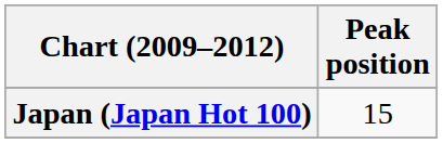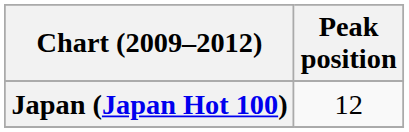 <table class="wikitable plainrowheaders sortable" style="text-align:center">
 <tr>
 <th scope="col">Chart (2009–2012)</th>
 <th scope="col">Peak<br>position</th>
 </tr>
 <tr>
 </tr>
 <tr>
 </tr>
 <tr>
 </tr>
 <tr>
 </tr>
 <tr>
 </tr>
 <tr>
 </tr>
 <tr>
 </tr>
 <tr>
 </tr>
 <tr>
 </tr>
 <tr>
 </tr>
 <tr>
 </tr>
 <tr>
 </tr>
 <tr>
 </tr>
 <tr>
 </tr>
 <tr>
 </tr>
 <tr>
 <th scope="row">Japan (<a href='#'>Japan Hot 100</a>)</th>
-<td>15</td>
+<td>12</td>
 </tr>
 <tr>
 </tr>
 <tr>
 </tr>
 <tr>
 </tr>
 <tr>
 </tr>
 <tr>
 </tr>
 <tr>
 </tr>
 <tr>
 </tr>
 <tr>
 </tr>
 <tr>
 </tr>
 <tr>
 </tr>
 <tr>
 </tr>
 <tr>
 </tr>
 <tr>
 </tr>
 <tr>
 </tr>
 <tr>
 </tr>
 <tr>
 </tr>
 <tr>
 </tr>
 </table>
